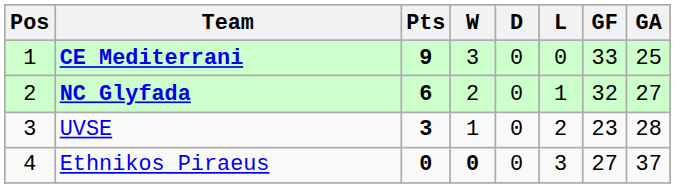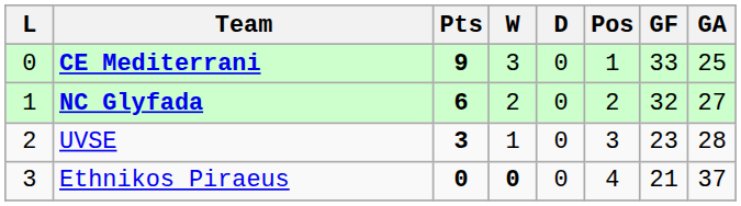 <table class="wikitable" style="text-align:center;">
 <tr>
-<th>Pos</th>
+<th width="20">L</th>
 <th width="200">Team</th>
 <th width="20">Pts</th>
 <th width="20">W</th>
 <th width="20">D</th>
-<th width="20">L</th>
+<th>Pos</th>
 <th width="20">GF</th>
 <th width="20">GA</th>
 </tr>
 <tr bgcolor="ccffcc" align="center">
-<td>1</td>
+<td>0</td>
 <td align="left"><strong> <a href='#'>CE Mediterrani</a></strong></td>
 <td><strong>9</strong></td>
 <td>3</td>
 <td>0</td>
-<td>0</td>
+<td>1</td>
 <td>33</td>
 <td>25</td>
 </tr>
 <tr bgcolor="ccffcc" align="center">
-<td>2</td>
+<td>1</td>
 <td align="left"><strong> <a href='#'>NC Glyfada</a></strong></td>
 <td><strong>6</strong></td>
 <td>2</td>
 <td>0</td>
-<td>1</td>
+<td>2</td>
 <td>32</td>
 <td>27</td>
 </tr>
 <tr align="center">
-<td>3</td>
+<td>2</td>
 <td align="left"><strong></strong> <a href='#'>UVSE</a></td>
 <td><strong>3</strong></td>
 <td>1</td>
 <td>0</td>
-<td>2</td>
+<td>3</td>
 <td>23</td>
 <td>28</td>
 </tr>
 <tr align="center">
-<td>4</td>
+<td>3</td>
 <td align="left"><strong></strong> <a href='#'>Ethnikos Piraeus</a></td>
 <td><strong>0</strong></td>
 <td><strong>0</strong></td>
 <td>0</td>
-<td>3</td>
-<td>27</td>
+<td>4</td>
+<td>21</td>
 <td>37</td>
 </tr>
 </table>
